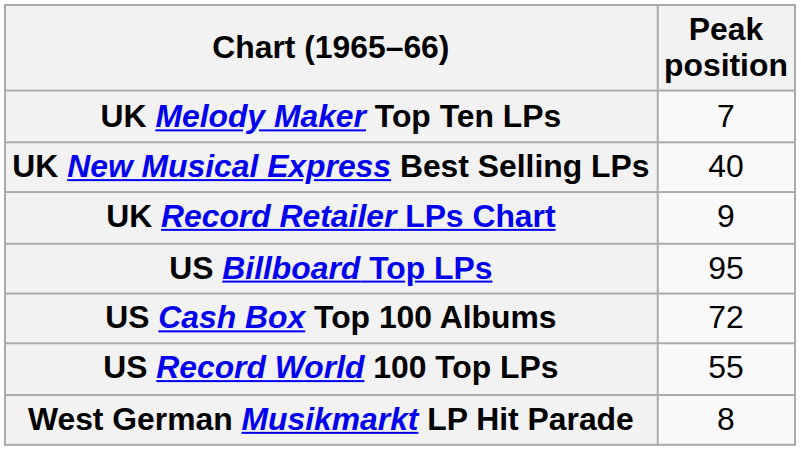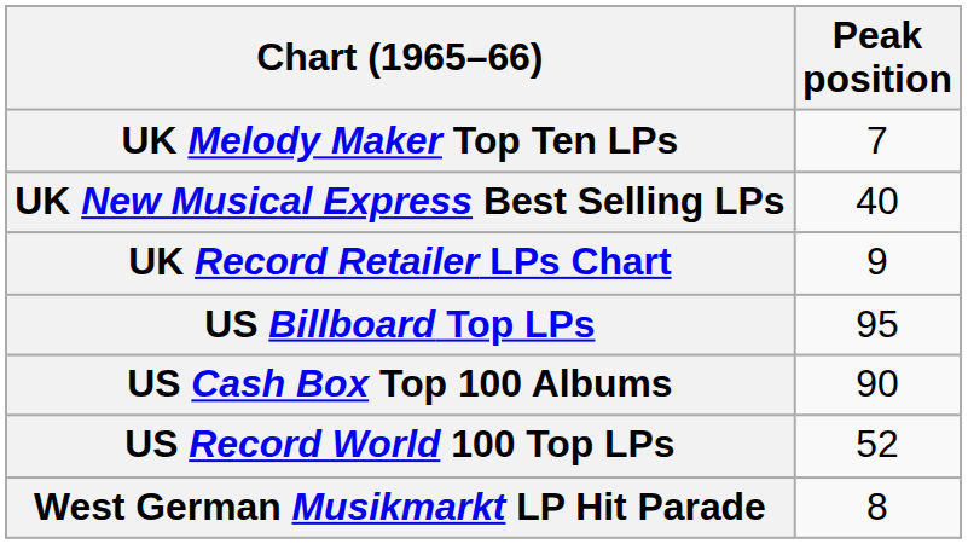 <table class="wikitable plainrowheaders sortable">
 <tr>
 <th scope="col">Chart (1965–66)</th>
 <th scope="col">Peak<br>position</th>
 </tr>
 <tr>
 <th scope="row">UK <em><a href='#'>Melody Maker</a></em> Top Ten LPs</th>
 <td align="center">7</td>
 </tr>
 <tr>
 <th scope="row">UK <em><a href='#'>New Musical Express</a></em> Best Selling LPs</th>
 <td align="center">40</td>
 </tr>
 <tr>
 <th scope="row">UK <a href='#'><em>Record Retailer</em> LPs Chart</a></th>
 <td align="center">9</td>
 </tr>
 <tr>
 <th scope="row">US <a href='#'><em>Billboard</em> Top LPs</a></th>
 <td align="center">95</td>
 </tr>
 <tr>
 <th scope="row">US <em><a href='#'>Cash Box</a></em> Top 100 Albums</th>
-<td align="center">72</td>
+<td align="center">90</td>
 </tr>
 <tr>
 <th scope="row">US <em><a href='#'>Record World</a></em> 100 Top LPs</th>
-<td align="center">55</td>
+<td align="center">52</td>
 </tr>
 <tr>
 <th scope="row">West German <em><a href='#'>Musikmarkt</a></em> LP Hit Parade</th>
 <td align="center">8</td>
 </tr>
 </table>
